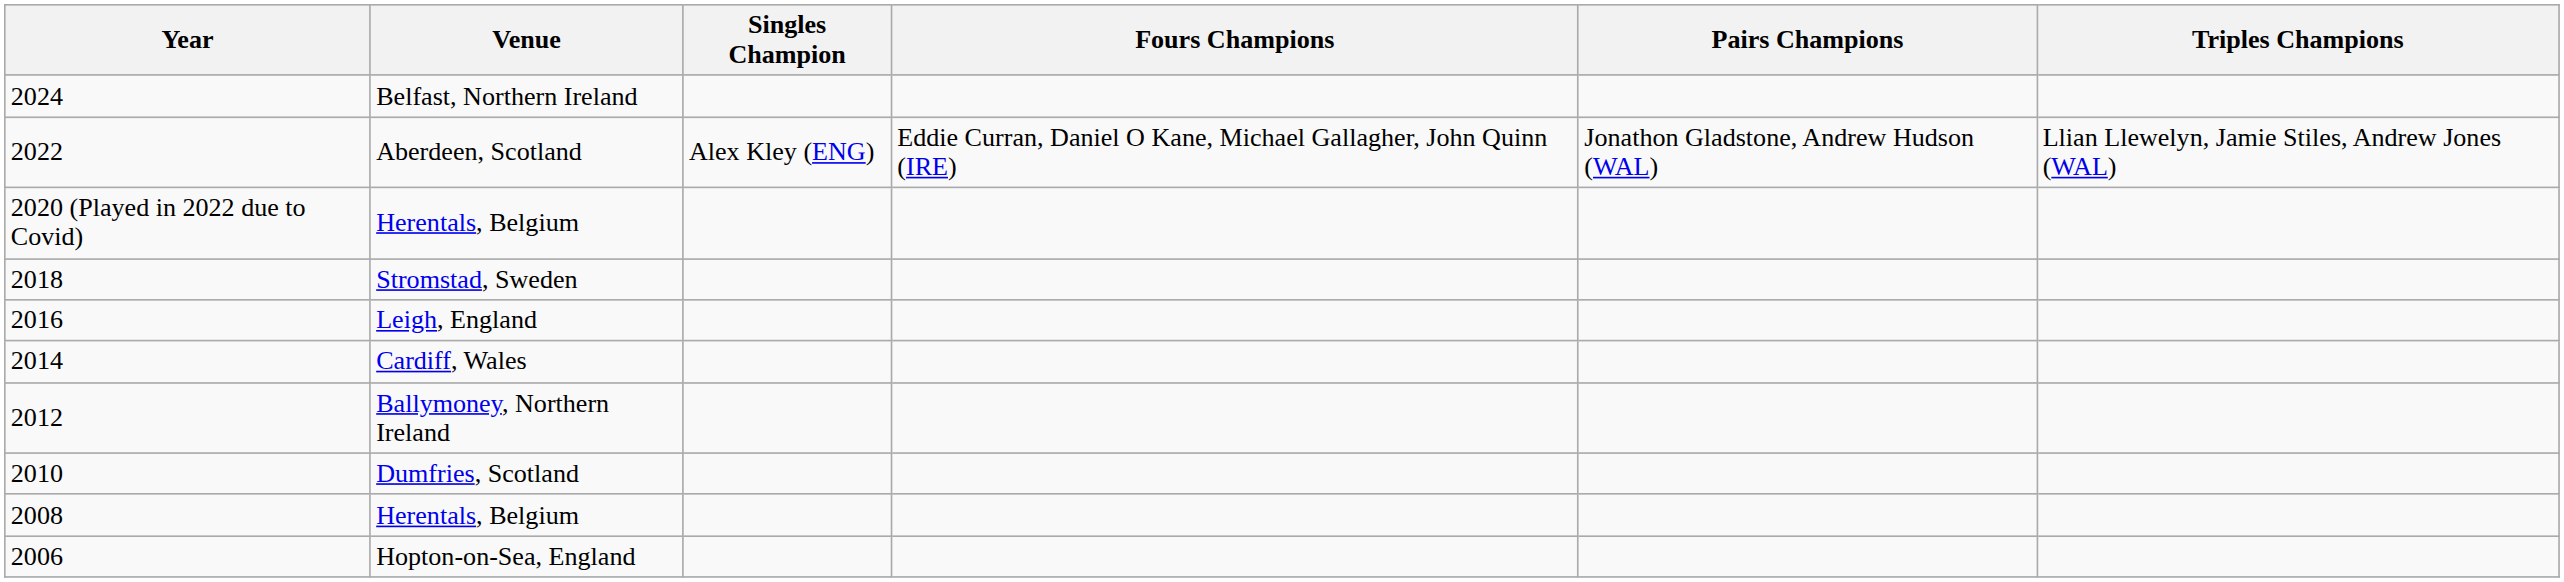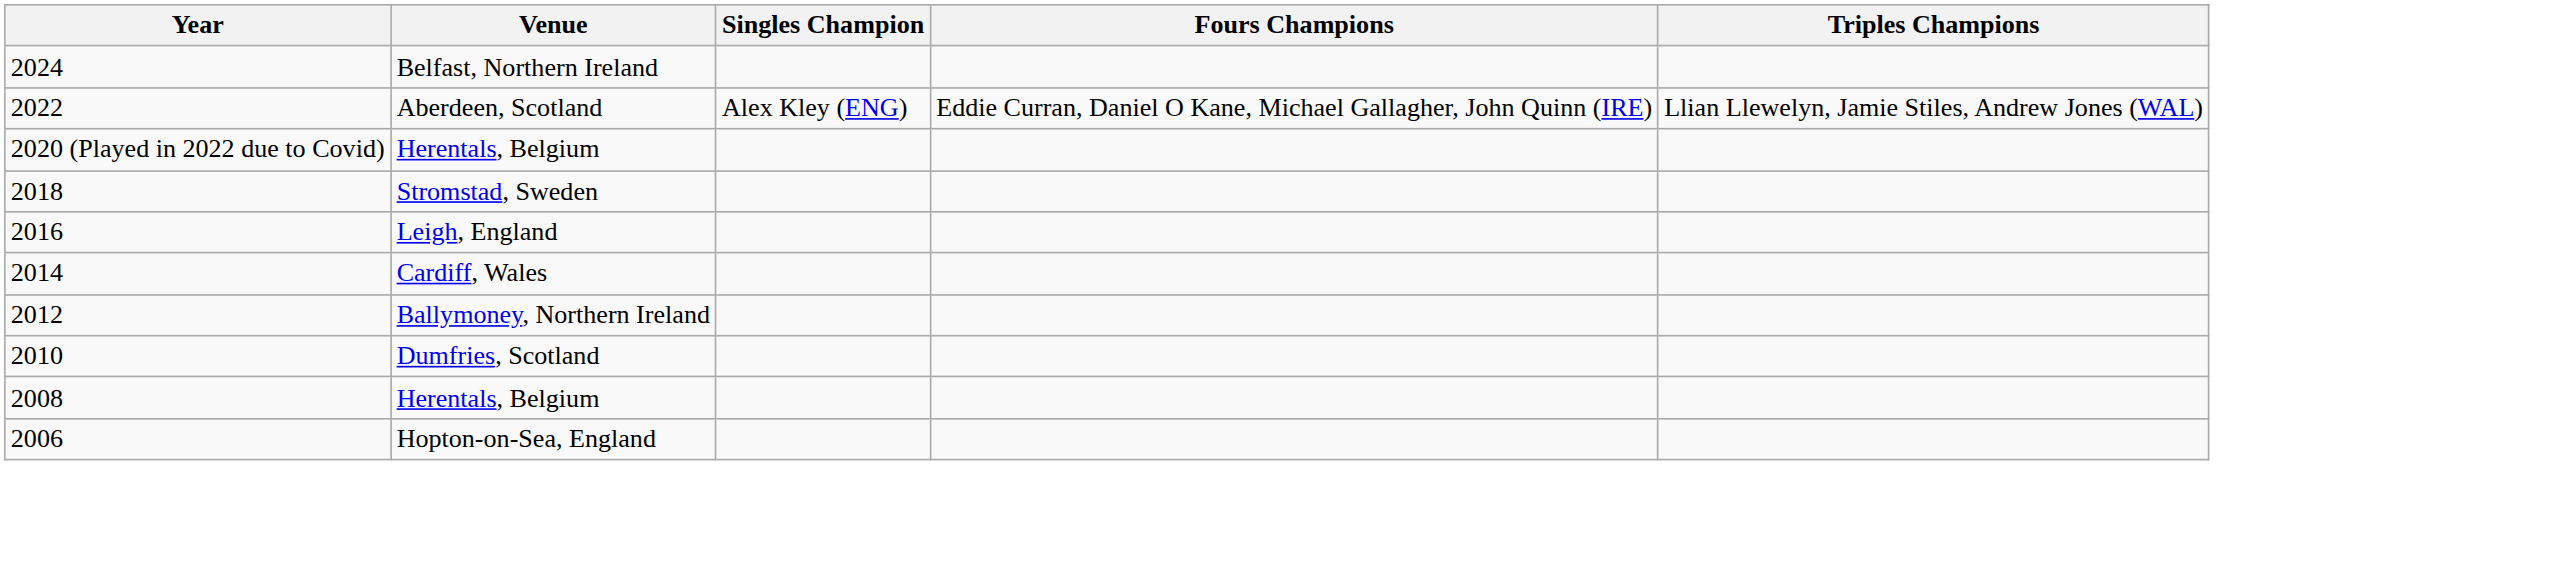 <table class="wikitable">
 <tr>
 <th>Year</th>
 <th>Venue</th>
 <th>Singles Champion</th>
 <th>Fours Champions</th>
-<th>Pairs Champions</th>
 <th>Triples Champions</th>
 </tr>
 <tr>
 <td>2024</td>
 <td>Belfast, Northern Ireland</td>
-<td></td>
 <td></td>
 <td></td>
 <td></td>
 </tr>
 <tr>
 <td>2022</td>
 <td>Aberdeen, Scotland</td>
 <td>Alex Kley (<a href='#'>ENG</a>)</td>
 <td>Eddie Curran, Daniel O Kane, Michael Gallagher, John Quinn (<a href='#'>IRE</a>)</td>
-<td>Jonathon Gladstone, Andrew Hudson (<a href='#'>WAL</a>)</td>
 <td>Llian Llewelyn, Jamie Stiles, Andrew Jones (<a href='#'>WAL</a>)</td>
 </tr>
 <tr>
 <td>2020 (Played in 2022 due to Covid)</td>
 <td><a href='#'>Herentals</a>, Belgium</td>
-<td></td>
 <td></td>
 <td></td>
 <td></td>
 </tr>
 <tr>
 <td>2018</td>
 <td><a href='#'>Stromstad</a>, Sweden</td>
 <td></td>
 <td></td>
 <td></td>
-<td></td>
 </tr>
 <tr>
 <td>2016</td>
 <td><a href='#'>Leigh</a>, England</td>
-<td></td>
 <td></td>
 <td></td>
 <td></td>
 </tr>
 <tr>
 <td>2014</td>
 <td><a href='#'>Cardiff</a>, Wales</td>
 <td></td>
 <td></td>
 <td></td>
-<td></td>
 </tr>
 <tr>
 <td>2012</td>
 <td><a href='#'>Ballymoney</a>, Northern Ireland</td>
-<td></td>
 <td></td>
 <td></td>
 <td></td>
 </tr>
 <tr>
 <td>2010</td>
 <td><a href='#'>Dumfries</a>, Scotland</td>
 <td></td>
 <td></td>
 <td></td>
-<td></td>
 </tr>
 <tr>
 <td>2008</td>
 <td><a href='#'>Herentals</a>, Belgium</td>
-<td></td>
 <td></td>
 <td></td>
 <td></td>
 </tr>
 <tr>
 <td>2006</td>
 <td>Hopton-on-Sea, England</td>
 <td></td>
 <td></td>
 <td></td>
-<td></td>
 </tr>
 </table>
